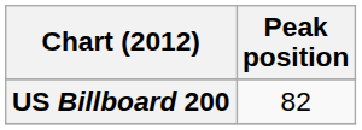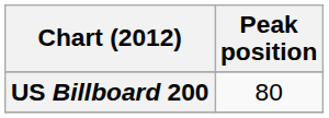 <table class="wikitable sortable plainrowheaders" style="text-align:center">
 <tr>
 <th scope="col">Chart (2012)</th>
 <th scope="col">Peak<br>position</th>
 </tr>
 <tr>
 </tr>
 <tr>
 <th scope="row">US <em>Billboard</em> 200</th>
-<td>82</td>
+<td>80</td>
 </tr>
 <tr>
 </tr>
 </table>
